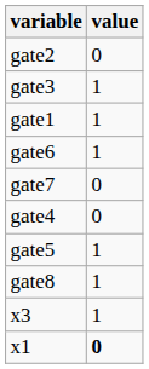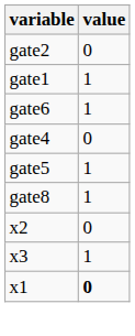 <table class="wikitable">
 <tr>
 <th>variable</th>
 <th>value</th>
 </tr>
 <tr>
 <td>gate2</td>
 <td>0</td>
 </tr>
 <tr>
-<td>gate3</td>
-<td>1</td>
-</tr>
-<tr>
 <td>gate1</td>
 <td>1</td>
 </tr>
 <tr>
 <td>gate6</td>
 <td>1</td>
-</tr>
-<tr>
-<td>gate7</td>
-<td>0</td>
 </tr>
 <tr>
 <td>gate4</td>
 <td>0</td>
 </tr>
 <tr>
 <td>gate5</td>
 <td>1</td>
 </tr>
 <tr>
 <td>gate8</td>
 <td>1</td>
 </tr>
 <tr>
+<td>x2</td>
+<td>0</td>
+</tr>
+<tr>
 <td>x3</td>
 <td>1</td>
 </tr>
 <tr>
 <td>x1</td>
 <td><strong>0</strong></td>
 </tr>
 </table>
